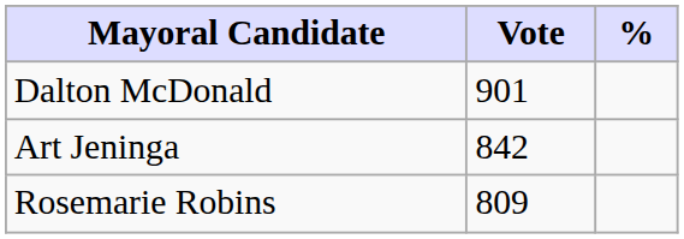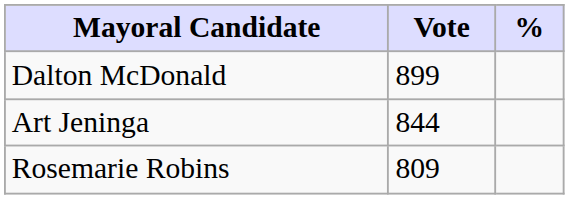 <table class="wikitable">
 <tr>
 <th style="background:#ddf; width:200px;">Mayoral Candidate </th>
 <th style="background:#ddf; width:50px;">Vote</th>
 <th style="background:#ddf; width:30px;">%</th>
 </tr>
 <tr>
 <td>Dalton McDonald</td>
-<td>901</td>
+<td>899</td>
 <td></td>
 </tr>
 <tr>
 <td>Art Jeninga</td>
-<td>842</td>
+<td>844</td>
 <td></td>
 </tr>
 <tr>
 <td>Rosemarie Robins</td>
 <td>809</td>
 <td></td>
 </tr>
 </table>
